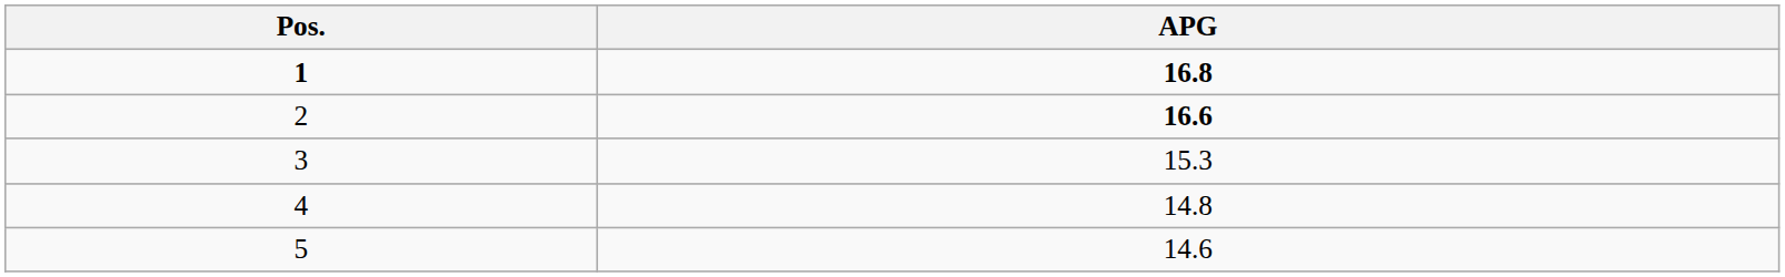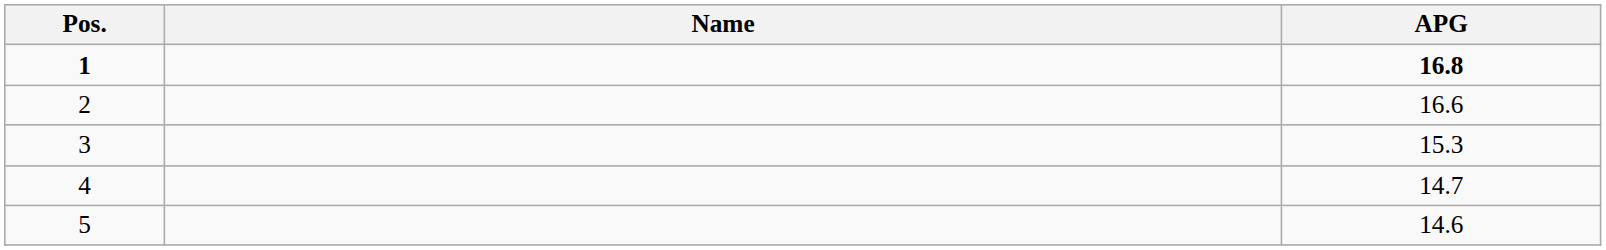 <table class=wikitable width="80%">
 <tr>
 <th width="10%">Pos.</th>
+<th width="70%">Name</th>
 <th width="20%">APG</th>
 </tr>
 <tr>
 <td align=center><strong>1</strong></td>
+<td><strong></strong></td>
 <td align=center><strong>16.8</strong></td>
 </tr>
 <tr>
 <td align=center>2</td>
-<td align=center><strong>16.6</strong></td>
+<td></td>
+<td align=center>16.6</td>
 </tr>
 <tr>
 <td align=center>3</td>
+<td></td>
 <td align=center>15.3</td>
 </tr>
 <tr>
 <td align=center>4</td>
-<td align=center>14.8</td>
+<td></td>
+<td align=center>14.7</td>
 </tr>
 <tr>
 <td align=center>5</td>
+<td></td>
 <td align=center>14.6</td>
 </tr>
 </table>
